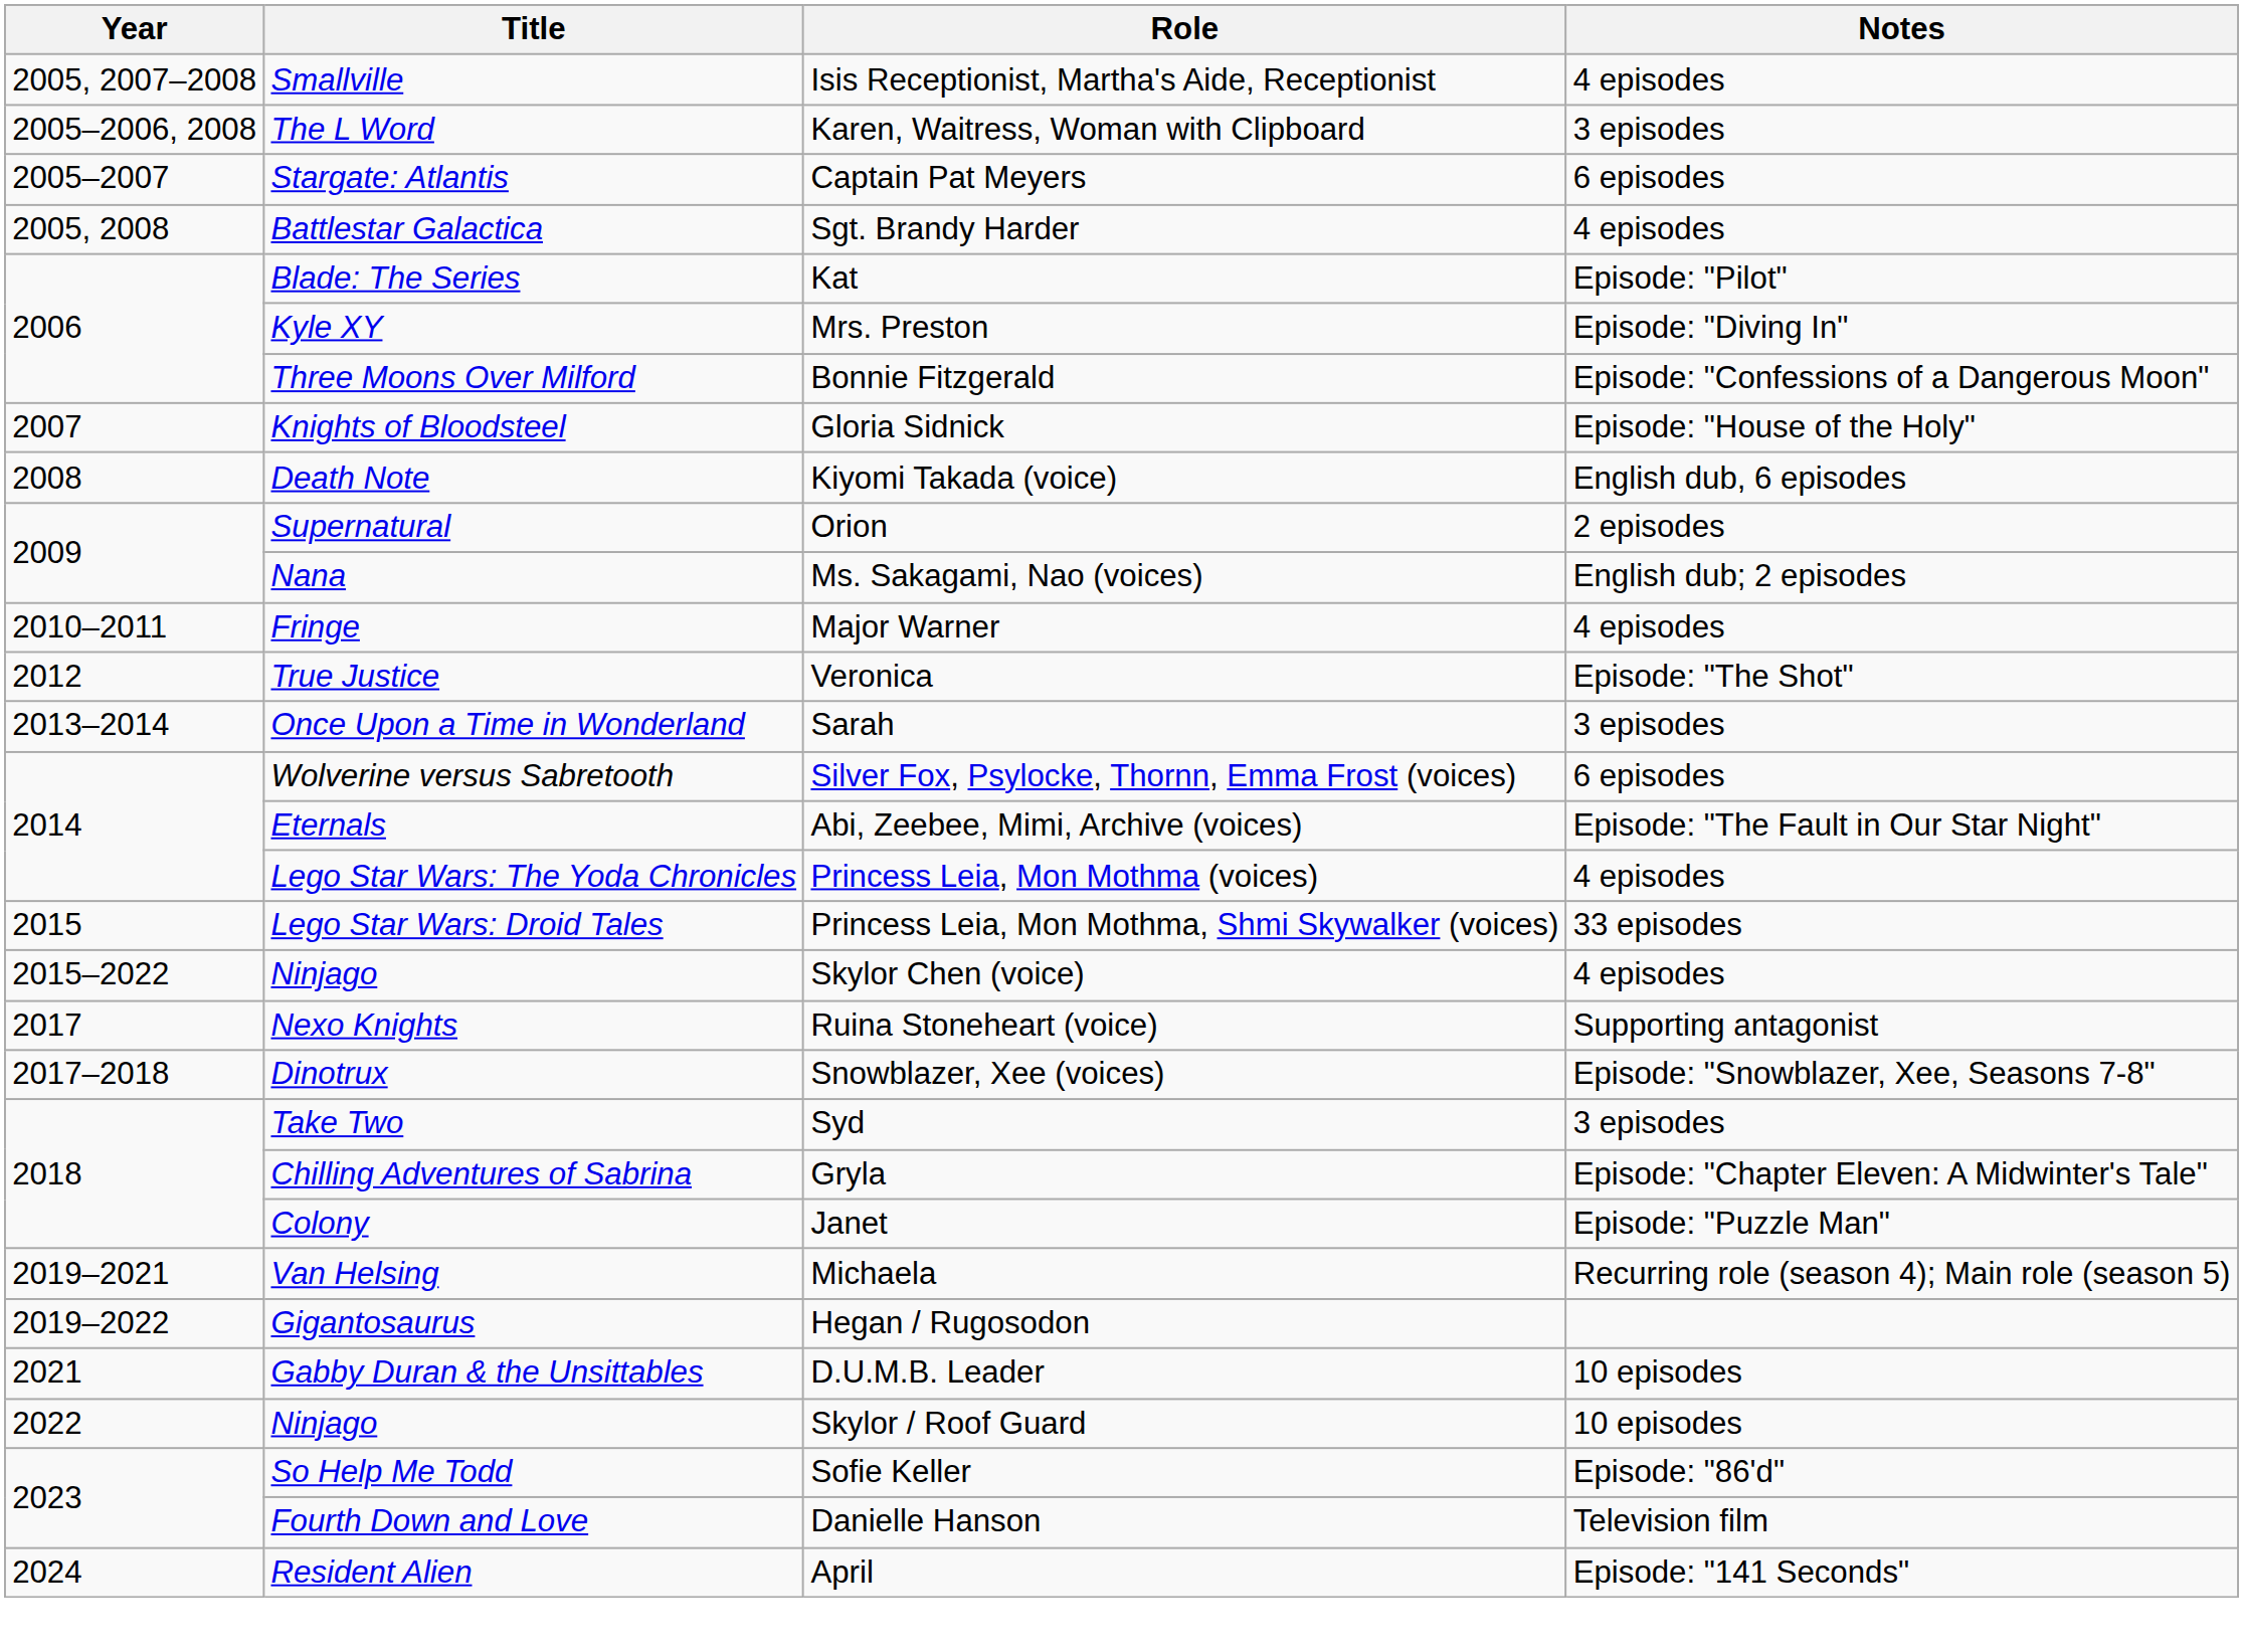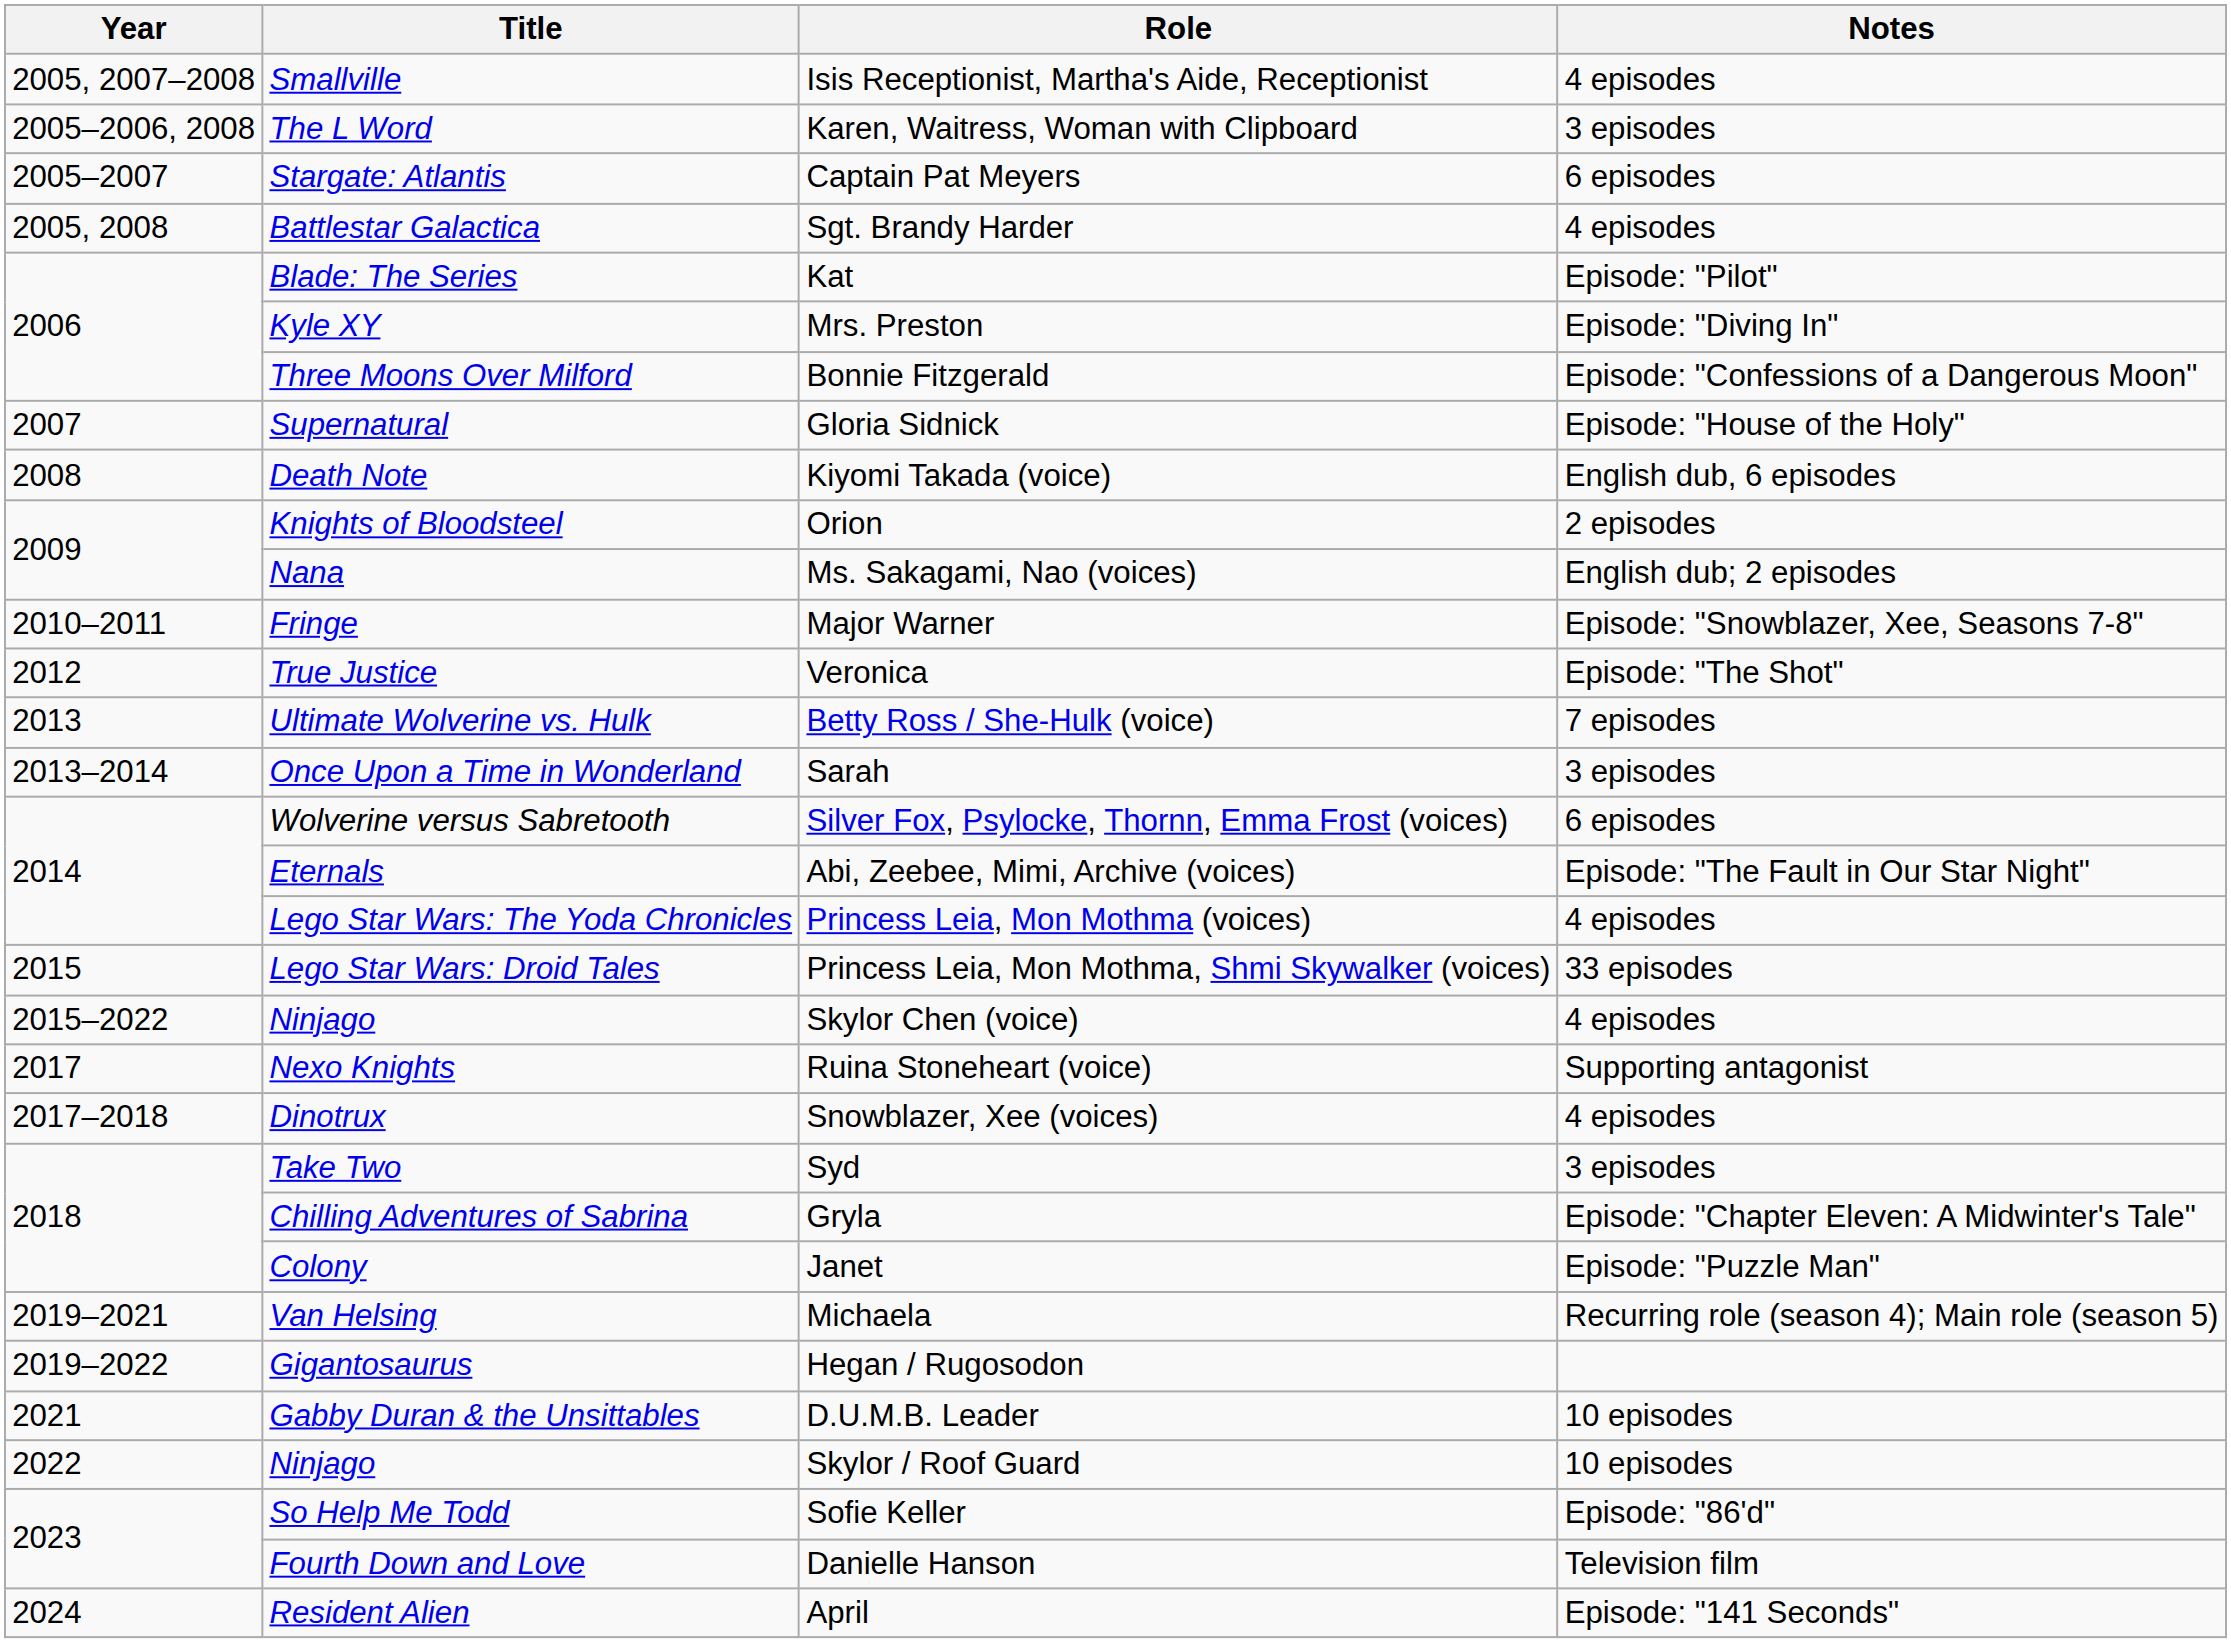 <table class="wikitable sortable">
 <tr>
 <th>Year</th>
 <th>Title</th>
 <th>Role</th>
 <th class="unsortable">Notes</th>
 </tr>
 <tr>
 <td>2005, 2007–2008</td>
 <td><em><a href='#'>Smallville</a></em></td>
 <td>Isis Receptionist, Martha's Aide, Receptionist</td>
 <td>4 episodes</td>
 </tr>
 <tr>
 <td>2005–2006, 2008</td>
 <td data-sort-value="L Word, The"><em><a href='#'>The L Word</a></em></td>
 <td>Karen, Waitress, Woman with Clipboard</td>
 <td>3 episodes</td>
 </tr>
 <tr>
 <td>2005–2007</td>
 <td><em><a href='#'>Stargate: Atlantis</a></em></td>
 <td>Captain Pat Meyers</td>
 <td>6 episodes</td>
 </tr>
 <tr>
 <td>2005, 2008</td>
 <td><em><a href='#'>Battlestar Galactica</a></em></td>
 <td>Sgt. Brandy Harder</td>
 <td>4 episodes</td>
 </tr>
 <tr>
 <td rowspan="3">2006</td>
 <td><em><a href='#'>Blade: The Series</a></em></td>
 <td>Kat</td>
 <td>Episode: "Pilot"</td>
 </tr>
 <tr>
 <td><em><a href='#'>Kyle XY</a></em></td>
 <td>Mrs. Preston</td>
 <td>Episode: "Diving In"</td>
 </tr>
 <tr>
 <td><em><a href='#'>Three Moons Over Milford</a></em></td>
 <td>Bonnie Fitzgerald</td>
 <td>Episode: "Confessions of a Dangerous Moon"</td>
 </tr>
 <tr>
 <td>2007</td>
-<td><em><a href='#'>Knights of Bloodsteel</a></em></td>
+<td><em><a href='#'>Supernatural</a></em></td>
 <td>Gloria Sidnick</td>
 <td>Episode: "House of the Holy"</td>
 </tr>
 <tr>
 <td>2008</td>
 <td><em><a href='#'>Death Note</a></em></td>
 <td>Kiyomi Takada (voice)</td>
 <td>English dub, 6 episodes</td>
 </tr>
 <tr>
 <td rowspan="2">2009</td>
-<td><em><a href='#'>Supernatural</a></em></td>
+<td><em><a href='#'>Knights of Bloodsteel</a></em></td>
 <td>Orion</td>
 <td>2 episodes</td>
 </tr>
 <tr>
 <td><em><a href='#'>Nana</a></em></td>
 <td>Ms. Sakagami, Nao (voices)</td>
 <td>English dub; 2 episodes</td>
 </tr>
 <tr>
 <td>2010–2011</td>
 <td><em><a href='#'>Fringe</a></em></td>
 <td>Major Warner</td>
-<td>4 episodes</td>
+<td>Episode: "Snowblazer, Xee, Seasons 7-8"</td>
 </tr>
 <tr>
 <td>2012</td>
 <td><em><a href='#'>True Justice</a></em></td>
 <td>Veronica</td>
 <td>Episode: "The Shot"</td>
+</tr>
+<tr>
+<td>2013</td>
+<td><em><a href='#'>Ultimate Wolverine vs. Hulk</a></em></td>
+<td><a href='#'>Betty Ross / She-Hulk</a> (voice)</td>
+<td>7 episodes</td>
 </tr>
 <tr>
 <td>2013–2014</td>
 <td><em><a href='#'>Once Upon a Time in Wonderland</a></em></td>
 <td>Sarah</td>
 <td>3 episodes</td>
 </tr>
 <tr>
 <td rowspan="3">2014</td>
 <td><em>Wolverine versus Sabretooth</em></td>
 <td><a href='#'>Silver Fox</a>, <a href='#'>Psylocke</a>, <a href='#'>Thornn</a>, <a href='#'>Emma Frost</a> (voices)</td>
 <td>6 episodes</td>
 </tr>
 <tr>
 <td><em><a href='#'>Eternals</a></em></td>
 <td>Abi, Zeebee, Mimi, Archive (voices)</td>
 <td>Episode: "The Fault in Our Star Night"</td>
 </tr>
 <tr>
 <td><em><a href='#'>Lego Star Wars: The Yoda Chronicles</a></em></td>
 <td><a href='#'>Princess Leia</a>, <a href='#'>Mon Mothma</a> (voices)</td>
 <td>4 episodes</td>
 </tr>
 <tr>
 <td>2015</td>
 <td><em><a href='#'>Lego Star Wars: Droid Tales</a></em></td>
 <td>Princess Leia, Mon Mothma, <a href='#'>Shmi Skywalker</a> (voices)</td>
 <td>33 episodes</td>
 </tr>
 <tr>
 <td>2015–2022</td>
 <td><em><a href='#'>Ninjago</a></em></td>
 <td>Skylor Chen (voice)</td>
 <td>4 episodes</td>
 </tr>
 <tr>
 <td>2017</td>
 <td><em><a href='#'>Nexo Knights</a></em></td>
 <td>Ruina Stoneheart (voice)</td>
 <td>Supporting antagonist</td>
 </tr>
 <tr>
 <td>2017–2018</td>
 <td><em><a href='#'>Dinotrux</a></em></td>
 <td>Snowblazer, Xee (voices)</td>
-<td>Episode: "Snowblazer, Xee, Seasons 7-8"</td>
+<td>4 episodes</td>
 </tr>
 <tr>
 <td rowspan="3">2018</td>
 <td><em><a href='#'>Take Two</a></em></td>
 <td>Syd</td>
 <td>3 episodes</td>
 </tr>
 <tr>
 <td><em><a href='#'>Chilling Adventures of Sabrina</a></em></td>
 <td>Gryla</td>
 <td>Episode: "Chapter Eleven: A Midwinter's Tale"</td>
 </tr>
 <tr>
 <td><em><a href='#'>Colony</a></em></td>
 <td>Janet</td>
 <td>Episode: "Puzzle Man"</td>
 </tr>
 <tr>
 <td>2019–2021</td>
 <td><em><a href='#'>Van Helsing</a></em></td>
 <td>Michaela</td>
 <td>Recurring role (season 4); Main role (season 5)</td>
 </tr>
 <tr>
 <td>2019–2022</td>
 <td><em><a href='#'>Gigantosaurus</a></em></td>
 <td>Hegan / Rugosodon</td>
 <td></td>
 </tr>
 <tr>
 <td>2021</td>
 <td><em><a href='#'>Gabby Duran & the Unsittables</a></em></td>
 <td>D.U.M.B. Leader</td>
 <td>10 episodes</td>
 </tr>
 <tr>
 <td>2022</td>
 <td><em><a href='#'>Ninjago</a></em></td>
 <td>Skylor / Roof Guard</td>
 <td>10 episodes</td>
 </tr>
 <tr>
 <td rowspan="2">2023</td>
 <td><em><a href='#'>So Help Me Todd</a></em></td>
 <td>Sofie Keller</td>
 <td>Episode: "86'd"</td>
 </tr>
 <tr>
 <td><em><a href='#'>Fourth Down and Love</a></em></td>
 <td>Danielle Hanson</td>
 <td>Television film</td>
 </tr>
 <tr>
 <td>2024</td>
 <td><em><a href='#'>Resident Alien</a></em></td>
 <td>April</td>
 <td>Episode: "141 Seconds"</td>
 </tr>
 </table>
